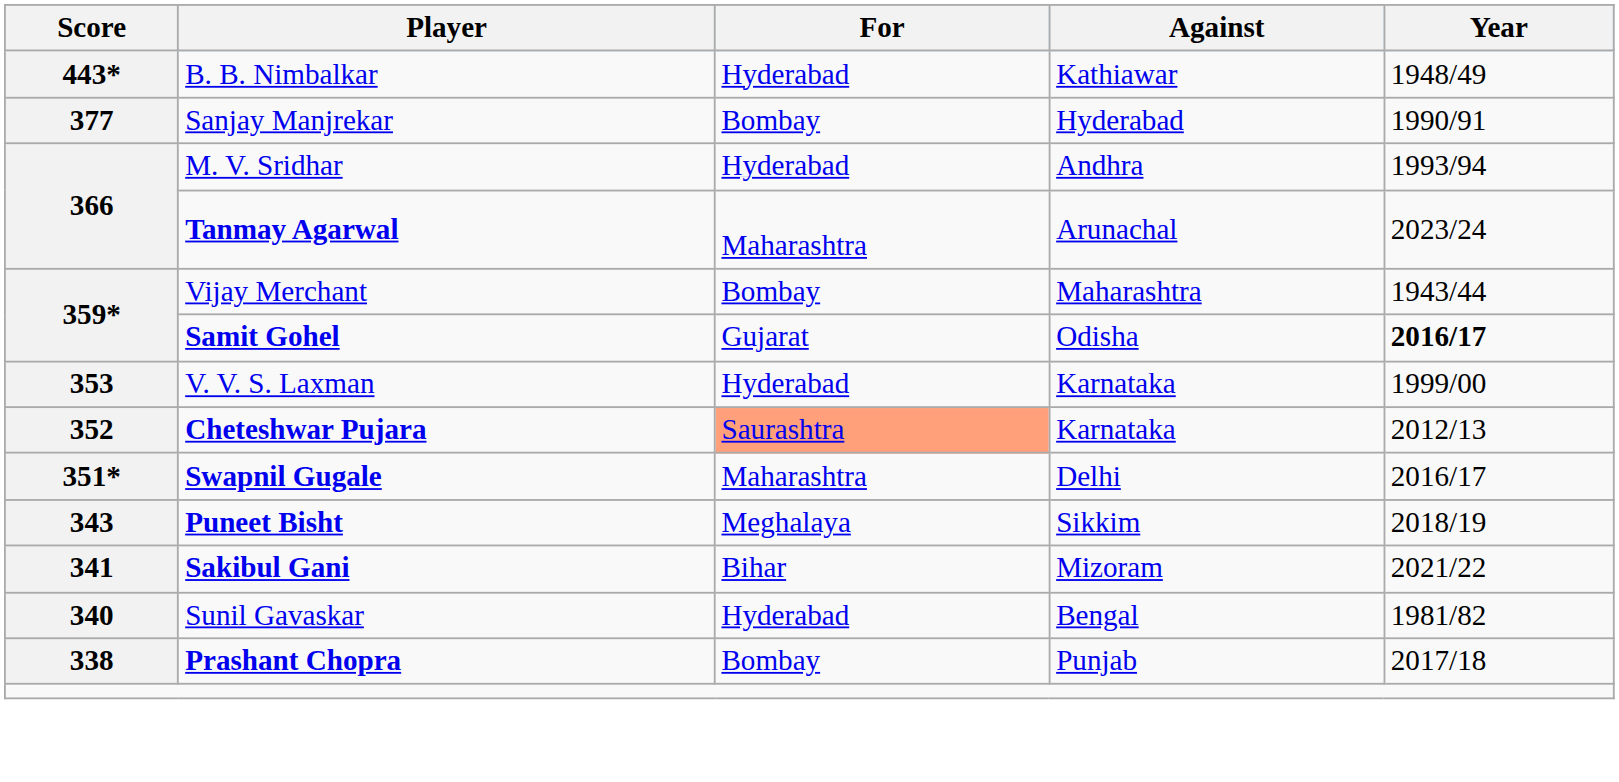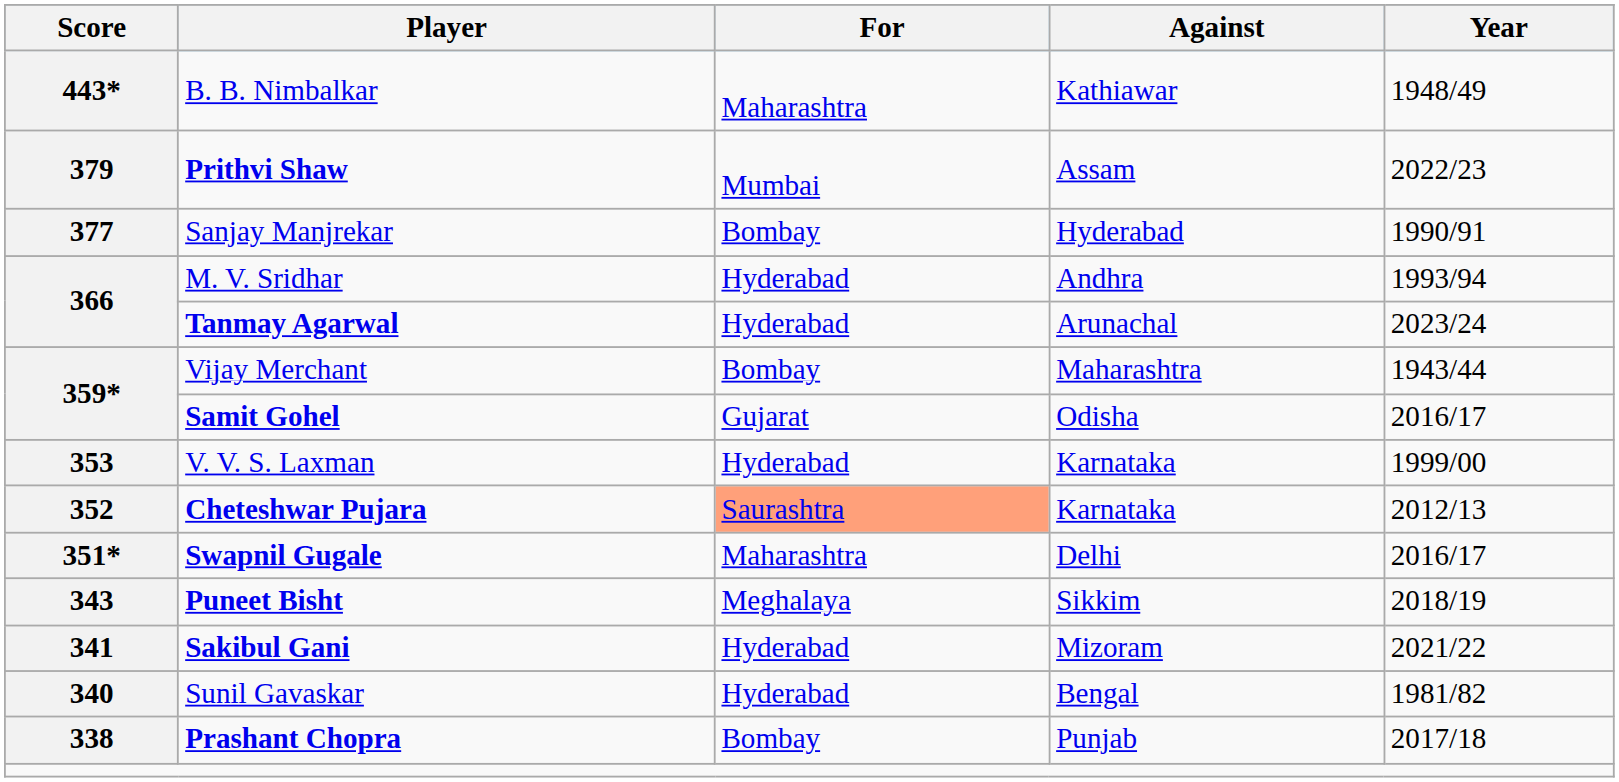 <table class="wikitable" width="70%">
 <tr bgcolor=#87cefa>
 <th>Score</th>
 <th>Player</th>
 <th>For</th>
 <th>Against</th>
 <th>Year</th>
 </tr>
 <tr>
 <th>443*</th>
 <td><a href='#'>B. B. Nimbalkar</a></td>
-<td><a href='#'>Hyderabad</a></td>
+<td><br><a href='#'>Maharashtra</a></td>
 <td><a href='#'>Kathiawar</a></td>
 <td>1948/49</td>
+</tr>
+<tr>
+<th>379</th>
+<td><strong><a href='#'>Prithvi Shaw</a></strong></td>
+<td><br><a href='#'>Mumbai</a></td>
+<td><a href='#'>Assam</a></td>
+<td>2022/23</td>
 </tr>
 <tr>
 <th>377</th>
 <td><a href='#'>Sanjay Manjrekar</a></td>
 <td><a href='#'>Bombay</a></td>
 <td><a href='#'>Hyderabad</a></td>
 <td>1990/91</td>
 </tr>
 <tr>
 <th rowspan="2">366</th>
 <td><a href='#'>M. V. Sridhar</a></td>
 <td><a href='#'>Hyderabad</a></td>
 <td><a href='#'>Andhra</a></td>
 <td>1993/94</td>
 </tr>
 <tr>
 <td><strong><a href='#'>Tanmay Agarwal</a></strong></td>
-<td><br><a href='#'>Maharashtra</a></td>
+<td><a href='#'>Hyderabad</a></td>
 <td><a href='#'>Arunachal</a></td>
 <td>2023/24</td>
 </tr>
 <tr>
 <th rowspan="2">359*</th>
 <td><a href='#'>Vijay Merchant</a></td>
 <td><a href='#'>Bombay</a></td>
 <td><a href='#'>Maharashtra</a></td>
 <td>1943/44</td>
 </tr>
 <tr>
 <td><strong><a href='#'>Samit Gohel</a></strong></td>
 <td><a href='#'>Gujarat</a></td>
 <td><a href='#'>Odisha</a></td>
-<td><strong>2016/17</strong></td>
+<td>2016/17</td>
 </tr>
 <tr>
 <th>353</th>
 <td><a href='#'>V. V. S. Laxman</a></td>
 <td><a href='#'>Hyderabad</a></td>
 <td><a href='#'>Karnataka</a></td>
 <td>1999/00</td>
 </tr>
 <tr>
 <th>352</th>
 <td><strong><a href='#'>Cheteshwar Pujara</a></strong></td>
 <td style="background: lightsalmon;"><a href='#'>Saurashtra</a></td>
 <td><a href='#'>Karnataka</a></td>
 <td>2012/13</td>
 </tr>
 <tr>
 <th>351*</th>
 <td><strong><a href='#'>Swapnil Gugale</a></strong></td>
 <td><a href='#'>Maharashtra</a></td>
 <td><a href='#'>Delhi</a></td>
 <td>2016/17</td>
 </tr>
 <tr>
 <th>343</th>
 <td><strong><a href='#'>Puneet Bisht</a></strong></td>
 <td><a href='#'>Meghalaya</a></td>
 <td><a href='#'>Sikkim</a></td>
 <td>2018/19</td>
 </tr>
 <tr>
 <th>341</th>
 <td><strong><a href='#'>Sakibul Gani</a></strong></td>
-<td><a href='#'>Bihar</a></td>
+<td><a href='#'>Hyderabad</a></td>
 <td><a href='#'>Mizoram</a></td>
 <td>2021/22</td>
 </tr>
 <tr>
 <th>340</th>
 <td><a href='#'>Sunil Gavaskar</a></td>
 <td><a href='#'>Hyderabad</a></td>
 <td><a href='#'>Bengal</a></td>
 <td>1981/82</td>
 </tr>
 <tr>
 <th>338</th>
 <td><strong><a href='#'>Prashant Chopra</a></strong></td>
 <td><a href='#'>Bombay</a></td>
 <td><a href='#'>Punjab</a></td>
 <td>2017/18</td>
 </tr>
 <tr>
 <td colspan="5"></td>
 </tr>
 </table>
